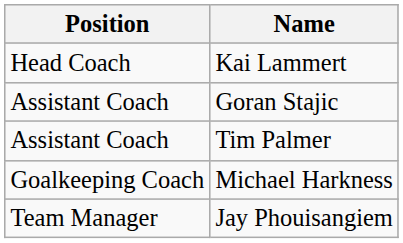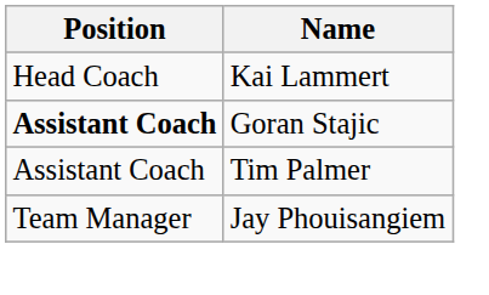 <table class="wikitable">
 <tr>
 <th>Position</th>
 <th>Name</th>
 </tr>
 <tr>
 <td>Head Coach</td>
 <td> Kai Lammert</td>
 </tr>
 <tr>
-<td>Assistant Coach</td>
+<td><strong>Assistant Coach</strong></td>
 <td> Goran Stajic</td>
 </tr>
 <tr>
 <td>Assistant Coach</td>
 <td> Tim Palmer</td>
 </tr>
 <tr>
-<td>Goalkeeping Coach</td>
-<td> Michael Harkness</td>
-</tr>
-<tr>
 <td>Team Manager</td>
 <td> Jay Phouisangiem</td>
 </tr>
 </table>
